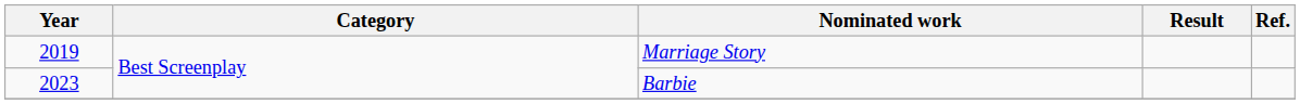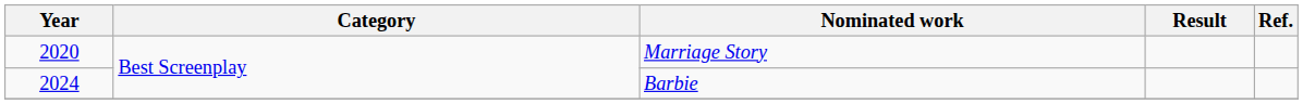 <table class=wikitable>
 <tr>
 <th scope="col" style="width:5em;">Year</th>
 <th scope="col" style="width:26em;">Category</th>
 <th scope="col" style="width:25em;">Nominated work</th>
 <th scope="col" style="width:5em;">Result</th>
 <th>Ref.</th>
 </tr>
 <tr>
-<td style="text-align:center;"><a href='#'>2019</a></td>
+<td style="text-align:center;"><a href='#'>2020</a></td>
 <td rowspan="2"><a href='#'>Best Screenplay</a></td>
 <td><em><a href='#'>Marriage Story</a></em></td>
 <td></td>
 <td></td>
 </tr>
 <tr>
-<td style="text-align:center;"><a href='#'>2023</a></td>
+<td style="text-align:center;"><a href='#'>2024</a></td>
 <td><em><a href='#'>Barbie</a></em></td>
 <td></td>
 <td></td>
 </tr>
 <tr>
 </tr>
 </table>
